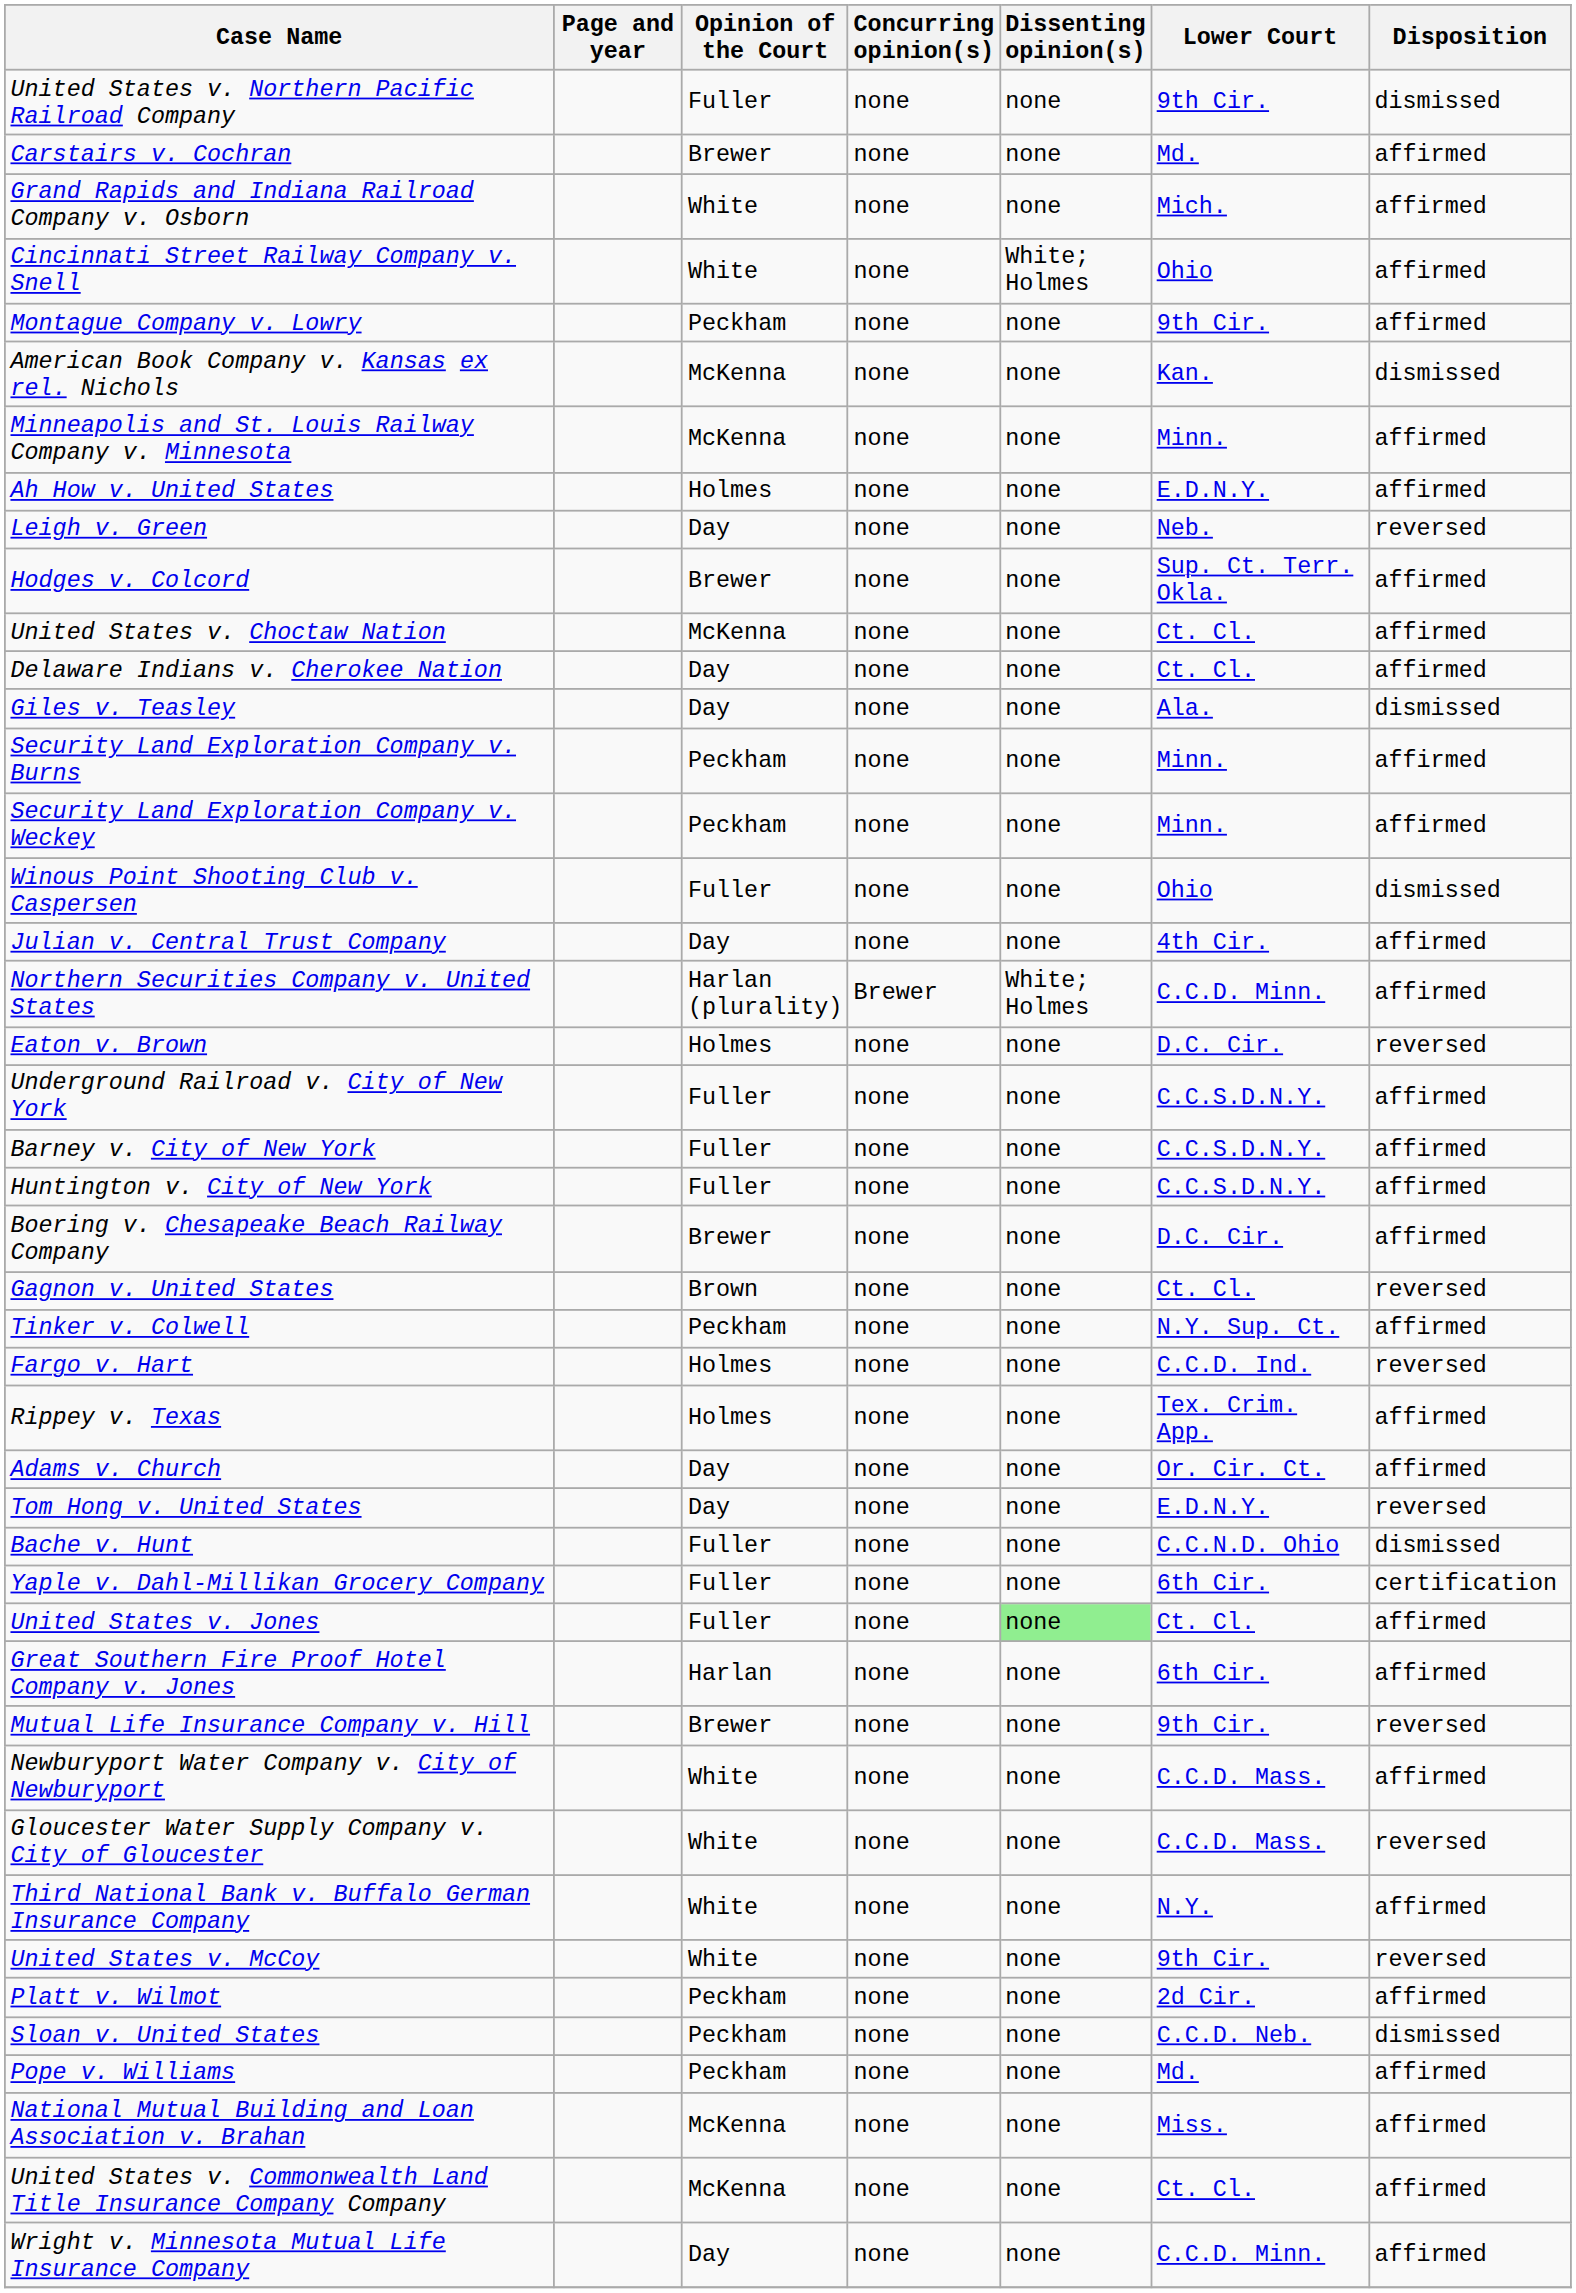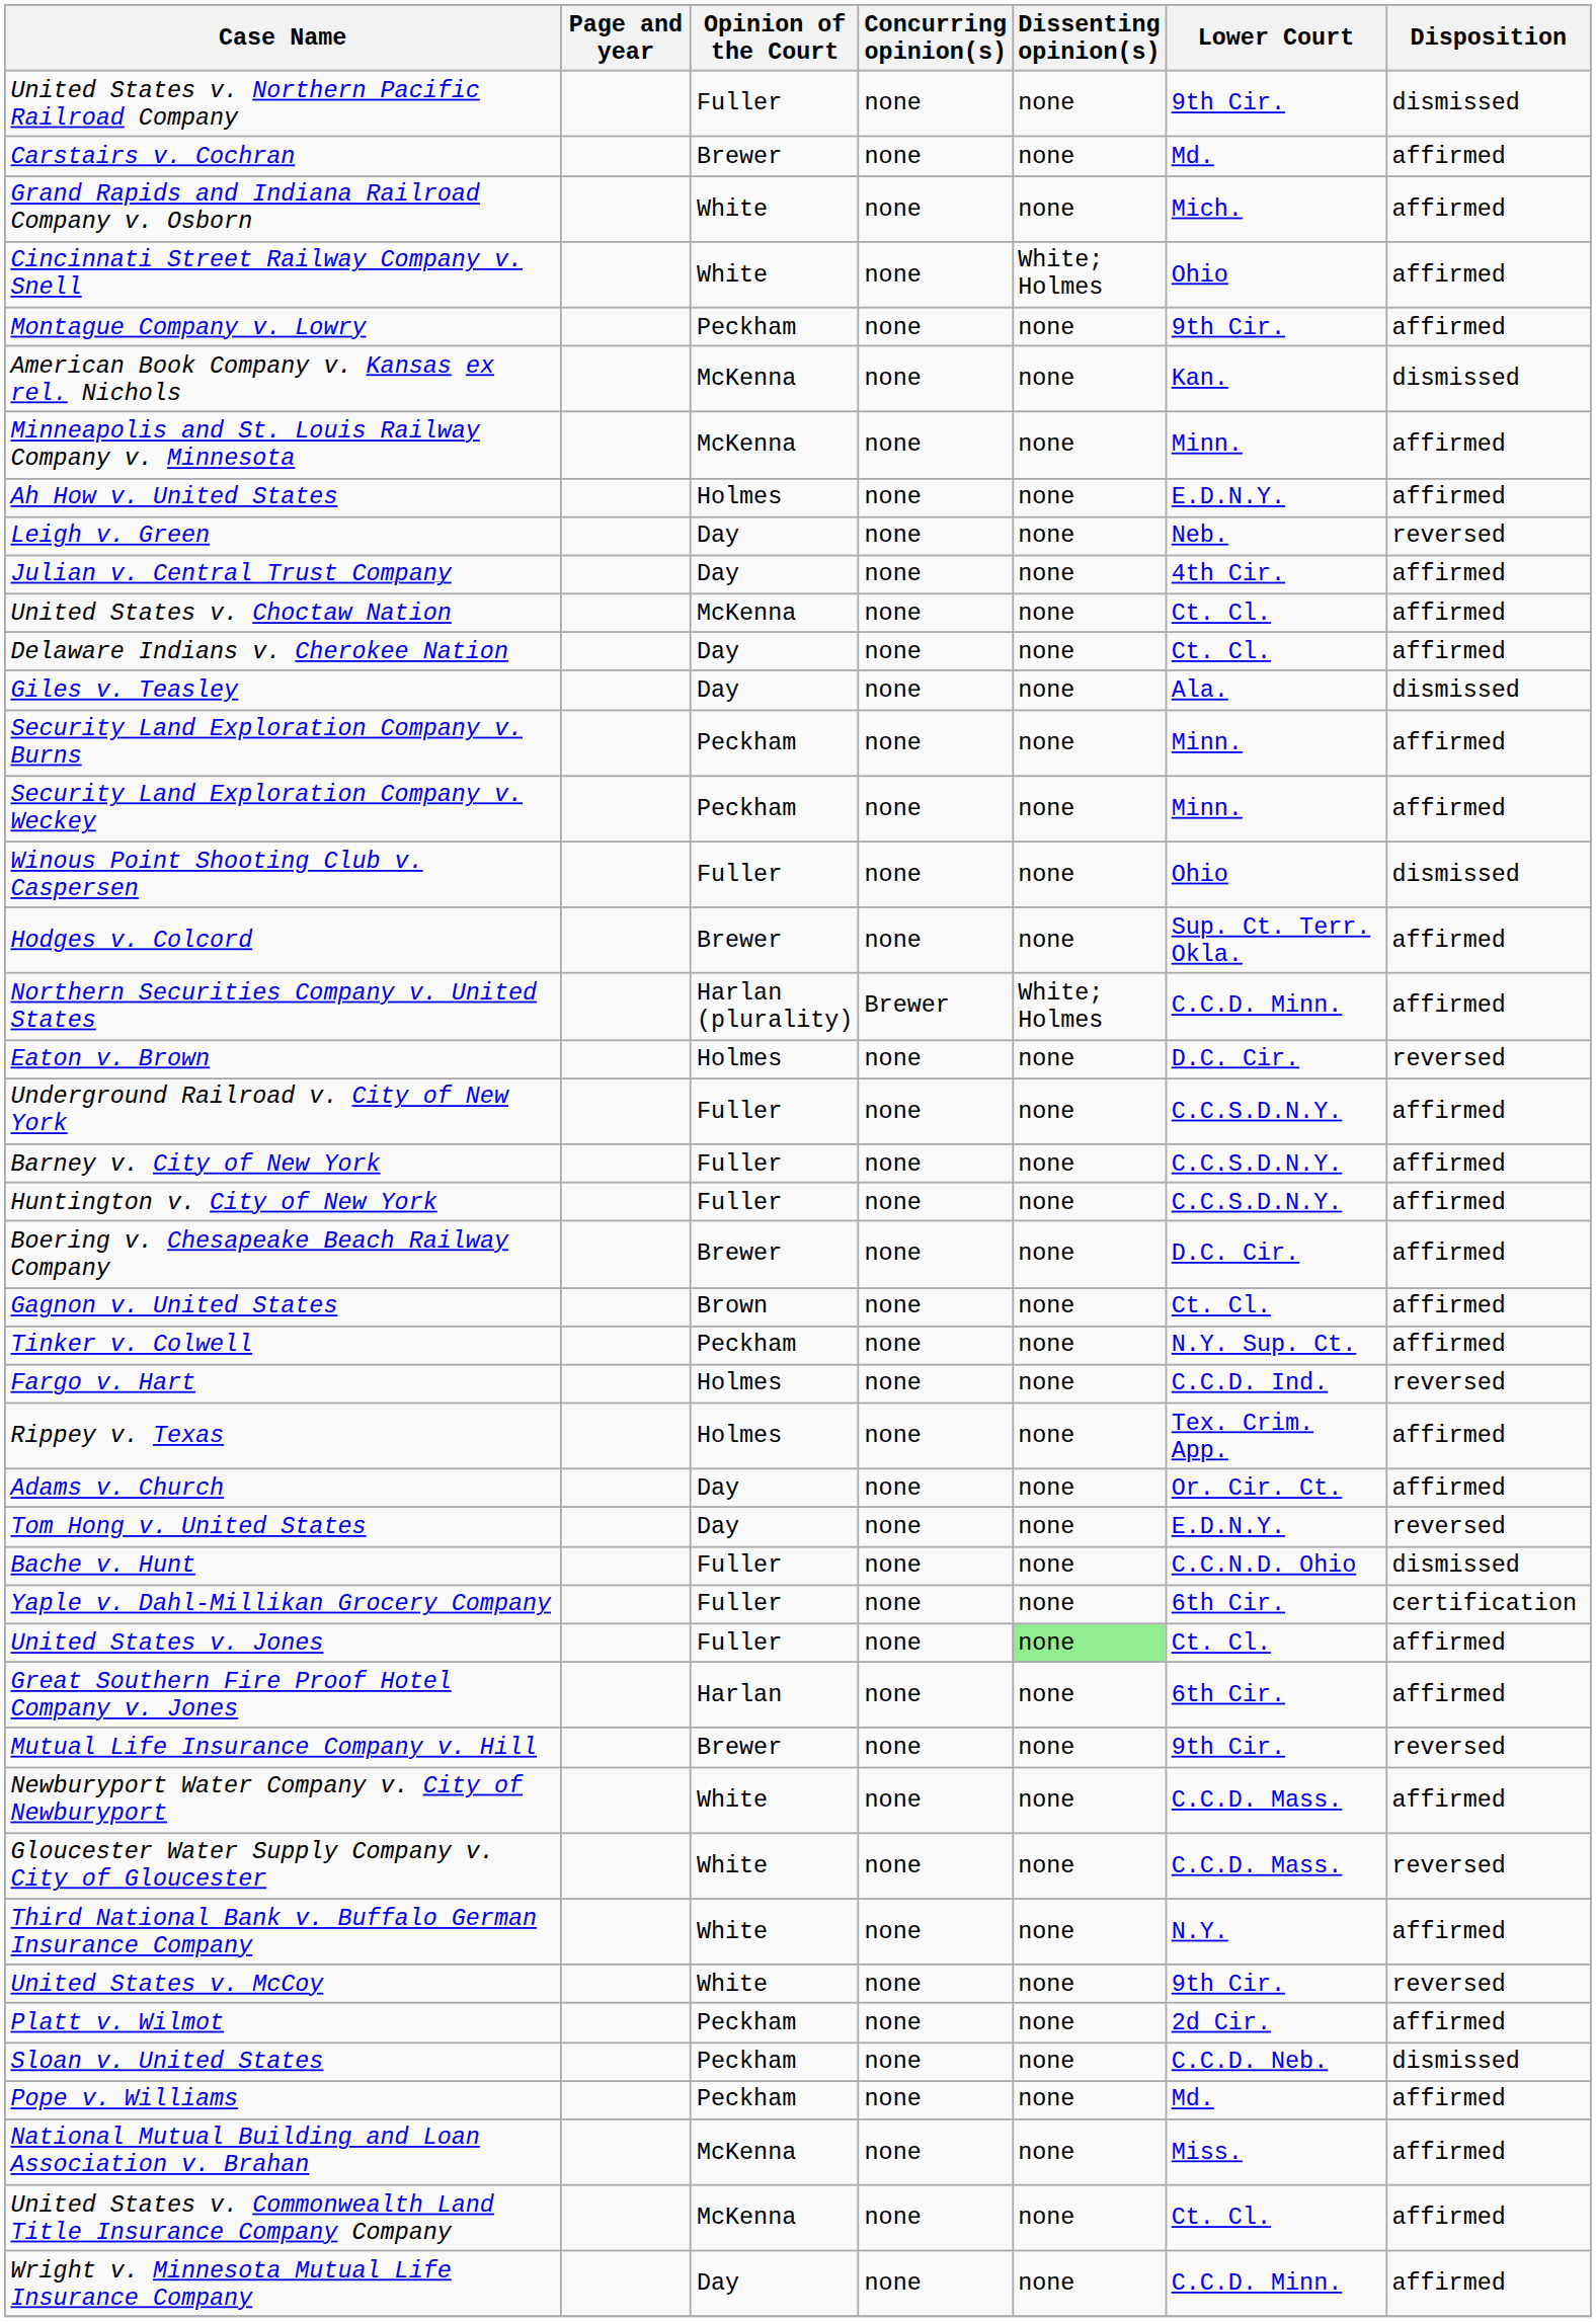 <table class="wikitable sortable">
 <tr>
 <th scope="col" style="width: 475px;">Case Name</th>
 <th scope="col" style="width: 95px;">Page and year</th>
 <th scope="col" style="width: 10px;">Opinion of the Court</th>
 <th scope="col" style="width: 10px;">Concurring opinion(s)</th>
 <th scope="col" style="width: 10px;">Dissenting opinion(s)</th>
 <th scope="col" style="width: 133px;">Lower Court</th>
 <th scope="col" style="width: 110px;">Disposition</th>
 </tr>
 <tr>
 <td><em>United States v. <a href='#'>Northern Pacific Railroad</a> Company</em></td>
 <td align="right"></td>
 <td>Fuller</td>
 <td>none</td>
 <td>none</td>
 <td><a href='#'>9th Cir.</a></td>
 <td>dismissed</td>
 </tr>
 <tr>
 <td><em><a href='#'>Carstairs v. Cochran</a></em></td>
 <td align="right"></td>
 <td>Brewer</td>
 <td>none</td>
 <td>none</td>
 <td><a href='#'>Md.</a></td>
 <td>affirmed</td>
 </tr>
 <tr>
 <td><em><a href='#'>Grand Rapids and Indiana Railroad</a> Company v. Osborn</em></td>
 <td align="right"></td>
 <td>White</td>
 <td>none</td>
 <td>none</td>
 <td><a href='#'>Mich.</a></td>
 <td>affirmed</td>
 </tr>
 <tr>
 <td><em><a href='#'>Cincinnati Street Railway Company v. Snell</a></em></td>
 <td align="right"></td>
 <td>White</td>
 <td>none</td>
 <td>White; Holmes</td>
 <td><a href='#'>Ohio</a></td>
 <td>affirmed</td>
 </tr>
 <tr>
 <td><em><a href='#'>Montague Company v. Lowry</a></em></td>
 <td align="right"></td>
 <td>Peckham</td>
 <td>none</td>
 <td>none</td>
 <td><a href='#'>9th Cir.</a></td>
 <td>affirmed</td>
 </tr>
 <tr>
 <td><em>American Book Company v. <a href='#'>Kansas</a> <a href='#'>ex rel.</a> Nichols</em></td>
 <td align="right"></td>
 <td>McKenna</td>
 <td>none</td>
 <td>none</td>
 <td><a href='#'>Kan.</a></td>
 <td>dismissed</td>
 </tr>
 <tr>
 <td><em><a href='#'>Minneapolis and St. Louis Railway</a> Company v. <a href='#'>Minnesota</a></em></td>
 <td align="right"></td>
 <td>McKenna</td>
 <td>none</td>
 <td>none</td>
 <td><a href='#'>Minn.</a></td>
 <td>affirmed</td>
 </tr>
 <tr>
 <td><em><a href='#'>Ah How v. United States</a></em></td>
 <td align="right"></td>
 <td>Holmes</td>
 <td>none</td>
 <td>none</td>
 <td><a href='#'>E.D.N.Y.</a></td>
 <td>affirmed</td>
 </tr>
 <tr>
 <td><em><a href='#'>Leigh v. Green</a></em></td>
 <td align="right"></td>
 <td>Day</td>
 <td>none</td>
 <td>none</td>
 <td><a href='#'>Neb.</a></td>
 <td>reversed</td>
 </tr>
 <tr>
-<td><em><a href='#'>Hodges v. Colcord</a></em></td>
+<td><em><a href='#'>Julian v. Central Trust Company</a></em></td>
 <td align="right"></td>
-<td>Brewer</td>
+<td>Day</td>
 <td>none</td>
 <td>none</td>
-<td><a href='#'>Sup. Ct. Terr. Okla.</a></td>
+<td><a href='#'>4th Cir.</a></td>
 <td>affirmed</td>
 </tr>
 <tr>
 <td><em>United States v. <a href='#'>Choctaw Nation</a></em></td>
 <td align="right"></td>
 <td>McKenna</td>
 <td>none</td>
 <td>none</td>
 <td><a href='#'>Ct. Cl.</a></td>
 <td>affirmed</td>
 </tr>
 <tr>
 <td><em>Delaware Indians v. <a href='#'>Cherokee Nation</a></em></td>
 <td align="right"></td>
 <td>Day</td>
 <td>none</td>
 <td>none</td>
 <td><a href='#'>Ct. Cl.</a></td>
 <td>affirmed</td>
 </tr>
 <tr>
 <td><em><a href='#'>Giles v. Teasley</a></em></td>
 <td align="right"></td>
 <td>Day</td>
 <td>none</td>
 <td>none</td>
 <td><a href='#'>Ala.</a></td>
 <td>dismissed</td>
 </tr>
 <tr>
 <td><em><a href='#'>Security Land Exploration Company v. Burns</a></em></td>
 <td align="right"></td>
 <td>Peckham</td>
 <td>none</td>
 <td>none</td>
 <td><a href='#'>Minn.</a></td>
 <td>affirmed</td>
 </tr>
 <tr>
 <td><em><a href='#'>Security Land Exploration Company v. Weckey</a></em></td>
 <td align="right"></td>
 <td>Peckham</td>
 <td>none</td>
 <td>none</td>
 <td><a href='#'>Minn.</a></td>
 <td>affirmed</td>
 </tr>
 <tr>
 <td><em><a href='#'>Winous Point Shooting Club v. Caspersen</a></em></td>
 <td align="right"></td>
 <td>Fuller</td>
 <td>none</td>
 <td>none</td>
 <td><a href='#'>Ohio</a></td>
 <td>dismissed</td>
 </tr>
 <tr>
-<td><em><a href='#'>Julian v. Central Trust Company</a></em></td>
+<td><em><a href='#'>Hodges v. Colcord</a></em></td>
 <td align="right"></td>
-<td>Day</td>
+<td>Brewer</td>
 <td>none</td>
 <td>none</td>
-<td><a href='#'>4th Cir.</a></td>
+<td><a href='#'>Sup. Ct. Terr. Okla.</a></td>
 <td>affirmed</td>
 </tr>
 <tr>
 <td><em><a href='#'>Northern Securities Company v. United States</a></em></td>
 <td align="right"></td>
 <td>Harlan (plurality)</td>
 <td>Brewer</td>
 <td>White; Holmes</td>
 <td><a href='#'>C.C.D. Minn.</a></td>
 <td>affirmed</td>
 </tr>
 <tr>
 <td><em><a href='#'>Eaton v. Brown</a></em></td>
 <td align="right"></td>
 <td>Holmes</td>
 <td>none</td>
 <td>none</td>
 <td><a href='#'>D.C. Cir.</a></td>
 <td>reversed</td>
 </tr>
 <tr>
 <td><em>Underground Railroad v. <a href='#'>City of New York</a></em></td>
 <td align="right"></td>
 <td>Fuller</td>
 <td>none</td>
 <td>none</td>
 <td><a href='#'>C.C.S.D.N.Y.</a></td>
 <td>affirmed</td>
 </tr>
 <tr>
 <td><em>Barney v. <a href='#'>City of New York</a></em></td>
 <td align="right"></td>
 <td>Fuller</td>
 <td>none</td>
 <td>none</td>
 <td><a href='#'>C.C.S.D.N.Y.</a></td>
 <td>affirmed</td>
 </tr>
 <tr>
 <td><em>Huntington v. <a href='#'>City of New York</a></em></td>
 <td align="right"></td>
 <td>Fuller</td>
 <td>none</td>
 <td>none</td>
 <td><a href='#'>C.C.S.D.N.Y.</a></td>
 <td>affirmed</td>
 </tr>
 <tr>
 <td><em>Boering v. <a href='#'>Chesapeake Beach Railway</a> Company</em></td>
 <td align="right"></td>
 <td>Brewer</td>
 <td>none</td>
 <td>none</td>
 <td><a href='#'>D.C. Cir.</a></td>
 <td>affirmed</td>
 </tr>
 <tr>
 <td><em><a href='#'>Gagnon v. United States</a></em></td>
 <td align="right"></td>
 <td>Brown</td>
 <td>none</td>
 <td>none</td>
 <td><a href='#'>Ct. Cl.</a></td>
-<td>reversed</td>
+<td>affirmed</td>
 </tr>
 <tr>
 <td><em><a href='#'>Tinker v. Colwell</a></em></td>
 <td align="right"></td>
 <td>Peckham</td>
 <td>none</td>
 <td>none</td>
 <td><a href='#'>N.Y. Sup. Ct.</a></td>
 <td>affirmed</td>
 </tr>
 <tr>
 <td><em><a href='#'>Fargo v. Hart</a></em></td>
 <td align="right"></td>
 <td>Holmes</td>
 <td>none</td>
 <td>none</td>
 <td><a href='#'>C.C.D. Ind.</a></td>
 <td>reversed</td>
 </tr>
 <tr>
 <td><em>Rippey v. <a href='#'>Texas</a></em></td>
 <td align="right"></td>
 <td>Holmes</td>
 <td>none</td>
 <td>none</td>
 <td><a href='#'>Tex. Crim. App.</a></td>
 <td>affirmed</td>
 </tr>
 <tr>
 <td><em><a href='#'>Adams v. Church</a></em></td>
 <td align="right"></td>
 <td>Day</td>
 <td>none</td>
 <td>none</td>
 <td><a href='#'>Or. Cir. Ct.</a></td>
 <td>affirmed</td>
 </tr>
 <tr>
 <td><em><a href='#'>Tom Hong v. United States</a></em></td>
 <td align="right"></td>
 <td>Day</td>
 <td>none</td>
 <td>none</td>
 <td><a href='#'>E.D.N.Y.</a></td>
 <td>reversed</td>
 </tr>
 <tr>
 <td><em><a href='#'>Bache v. Hunt</a></em></td>
 <td align="right"></td>
 <td>Fuller</td>
 <td>none</td>
 <td>none</td>
 <td><a href='#'>C.C.N.D. Ohio</a></td>
 <td>dismissed</td>
 </tr>
 <tr>
 <td><em><a href='#'>Yaple v. Dahl-Millikan Grocery Company</a></em></td>
 <td align="right"></td>
 <td>Fuller</td>
 <td>none</td>
 <td>none</td>
 <td><a href='#'>6th Cir.</a></td>
 <td>certification</td>
 </tr>
 <tr>
 <td><a href='#'><em>United States v. Jones</em></a></td>
 <td align="right"></td>
 <td>Fuller</td>
 <td>none</td>
 <td style="background: lightgreen;">none</td>
 <td><a href='#'>Ct. Cl.</a></td>
 <td>affirmed</td>
 </tr>
 <tr>
 <td><em><a href='#'>Great Southern Fire Proof Hotel Company v. Jones</a></em></td>
 <td align="right"></td>
 <td>Harlan</td>
 <td>none</td>
 <td>none</td>
 <td><a href='#'>6th Cir.</a></td>
 <td>affirmed</td>
 </tr>
 <tr>
 <td><em><a href='#'>Mutual Life Insurance Company v. Hill</a></em></td>
 <td align="right"></td>
 <td>Brewer</td>
 <td>none</td>
 <td>none</td>
 <td><a href='#'>9th Cir.</a></td>
 <td>reversed</td>
 </tr>
 <tr>
 <td><em>Newburyport Water Company v. <a href='#'>City of Newburyport</a></em></td>
 <td align="right"></td>
 <td>White</td>
 <td>none</td>
 <td>none</td>
 <td><a href='#'>C.C.D. Mass.</a></td>
 <td>affirmed</td>
 </tr>
 <tr>
 <td><em>Gloucester Water Supply Company v. <a href='#'>City of Gloucester</a></em></td>
 <td align="right"></td>
 <td>White</td>
 <td>none</td>
 <td>none</td>
 <td><a href='#'>C.C.D. Mass.</a></td>
 <td>reversed</td>
 </tr>
 <tr>
 <td><em><a href='#'>Third National Bank v. Buffalo German Insurance Company</a></em></td>
 <td align="right"></td>
 <td>White</td>
 <td>none</td>
 <td>none</td>
 <td><a href='#'>N.Y.</a></td>
 <td>affirmed</td>
 </tr>
 <tr>
 <td><em><a href='#'>United States v. McCoy</a></em></td>
 <td align="right"></td>
 <td>White</td>
 <td>none</td>
 <td>none</td>
 <td><a href='#'>9th Cir.</a></td>
 <td>reversed</td>
 </tr>
 <tr>
 <td><em><a href='#'>Platt v. Wilmot</a></em></td>
 <td align="right"></td>
 <td>Peckham</td>
 <td>none</td>
 <td>none</td>
 <td><a href='#'>2d Cir.</a></td>
 <td>affirmed</td>
 </tr>
 <tr>
 <td><em><a href='#'>Sloan v. United States</a></em></td>
 <td align="right"></td>
 <td>Peckham</td>
 <td>none</td>
 <td>none</td>
 <td><a href='#'>C.C.D. Neb.</a></td>
 <td>dismissed</td>
 </tr>
 <tr>
 <td><em><a href='#'>Pope v. Williams</a></em></td>
 <td align="right"></td>
 <td>Peckham</td>
 <td>none</td>
 <td>none</td>
 <td><a href='#'>Md.</a></td>
 <td>affirmed</td>
 </tr>
 <tr>
 <td><em><a href='#'>National Mutual Building and Loan Association v. Brahan</a></em></td>
 <td align="right"></td>
 <td>McKenna</td>
 <td>none</td>
 <td>none</td>
 <td><a href='#'>Miss.</a></td>
 <td>affirmed</td>
 </tr>
 <tr>
 <td><em>United States v. <a href='#'>Commonwealth Land Title Insurance Company</a> Company</em></td>
 <td align="right"></td>
 <td>McKenna</td>
 <td>none</td>
 <td>none</td>
 <td><a href='#'>Ct. Cl.</a></td>
 <td>affirmed</td>
 </tr>
 <tr>
 <td><em>Wright v. <a href='#'>Minnesota Mutual Life Insurance Company</a></em></td>
 <td align="right"></td>
 <td>Day</td>
 <td>none</td>
 <td>none</td>
 <td><a href='#'>C.C.D. Minn.</a></td>
 <td>affirmed</td>
 </tr>
 <tr>
 </tr>
 </table>
